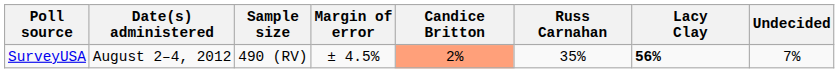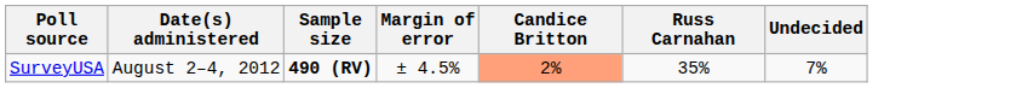 <table class="wikitable">
 <tr>
 <th>Poll<br>source</th>
 <th>Date(s)<br>administered</th>
 <th>Sample<br>size</th>
 <th>Margin of<br>error</th>
 <th style="width:100px;">Candice<br>Britton</th>
 <th style="width:100px;">Russ<br>Carnahan</th>
-<th style="width:100px;">Lacy<br>Clay</th>
 <th>Undecided</th>
 </tr>
 <tr>
 <td><a href='#'>SurveyUSA</a></td>
 <td align=center>August 2–4, 2012</td>
-<td align=center>490 (RV)</td>
+<td align=center><strong>490 (RV)</strong></td>
 <td align=center>± 4.5%</td>
 <td align=center style="background: lightsalmon;">2%</td>
 <td align=center>35%</td>
-<td><strong>56%</strong></td>
 <td align=center>7%</td>
 </tr>
 </table>
